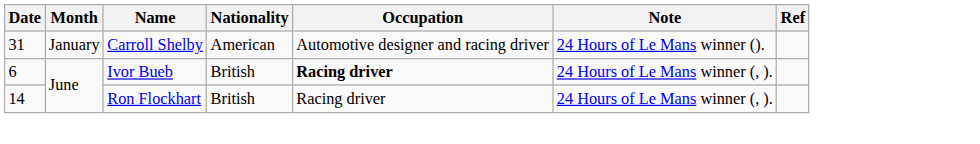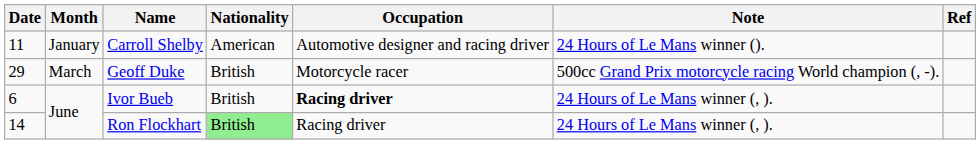 <table class="wikitable" style="font-size:85%;">
 <tr>
 <th>Date</th>
 <th>Month</th>
 <th>Name</th>
 <th>Nationality</th>
 <th>Occupation</th>
 <th>Note</th>
 <th>Ref</th>
 </tr>
 <tr>
-<td>31</td>
+<td>11</td>
 <td>January</td>
 <td><a href='#'>Carroll Shelby</a></td>
 <td>American</td>
 <td>Automotive designer and racing driver</td>
 <td><a href='#'>24 Hours of Le Mans</a> winner ().</td>
+<td></td>
+</tr>
+<tr>
+<td>29</td>
+<td>March</td>
+<td><a href='#'>Geoff Duke</a></td>
+<td>British</td>
+<td>Motorcycle racer</td>
+<td>500cc <a href='#'>Grand Prix motorcycle racing</a> World champion (, -).</td>
 <td></td>
 </tr>
 <tr>
 <td>6</td>
 <td rowspan=2>June</td>
 <td><a href='#'>Ivor Bueb</a></td>
 <td>British</td>
 <td><strong>Racing driver</strong></td>
 <td><a href='#'>24 Hours of Le Mans</a> winner (, ).</td>
 <td></td>
 </tr>
 <tr>
 <td>14</td>
 <td><a href='#'>Ron Flockhart</a></td>
-<td>British</td>
+<td style="background: lightgreen;">British</td>
 <td>Racing driver</td>
 <td><a href='#'>24 Hours of Le Mans</a> winner (, ).</td>
 <td></td>
 </tr>
 </table>
